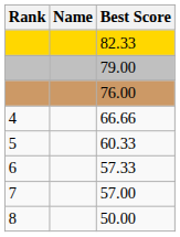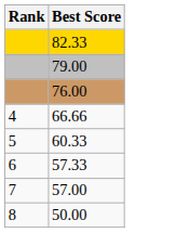 <table class="wikitable">
 <tr>
 <th>Rank</th>
-<th>Name</th>
 <th>Best Score</th>
 </tr>
 <tr style="background:gold;">
-<td></td>
 <td></td>
 <td>82.33</td>
 </tr>
 <tr style="background:silver;">
 <td></td>
-<td></td>
 <td>79.00</td>
 </tr>
 <tr style="background:#cc9966;">
-<td></td>
 <td></td>
 <td>76.00</td>
 </tr>
 <tr>
 <td>4</td>
-<td></td>
 <td>66.66</td>
 </tr>
 <tr>
 <td>5</td>
-<td></td>
 <td>60.33</td>
 </tr>
 <tr>
 <td>6</td>
-<td></td>
 <td>57.33</td>
 </tr>
 <tr>
 <td>7</td>
-<td></td>
 <td>57.00</td>
 </tr>
 <tr>
 <td>8</td>
-<td></td>
 <td>50.00</td>
 </tr>
 </table>
